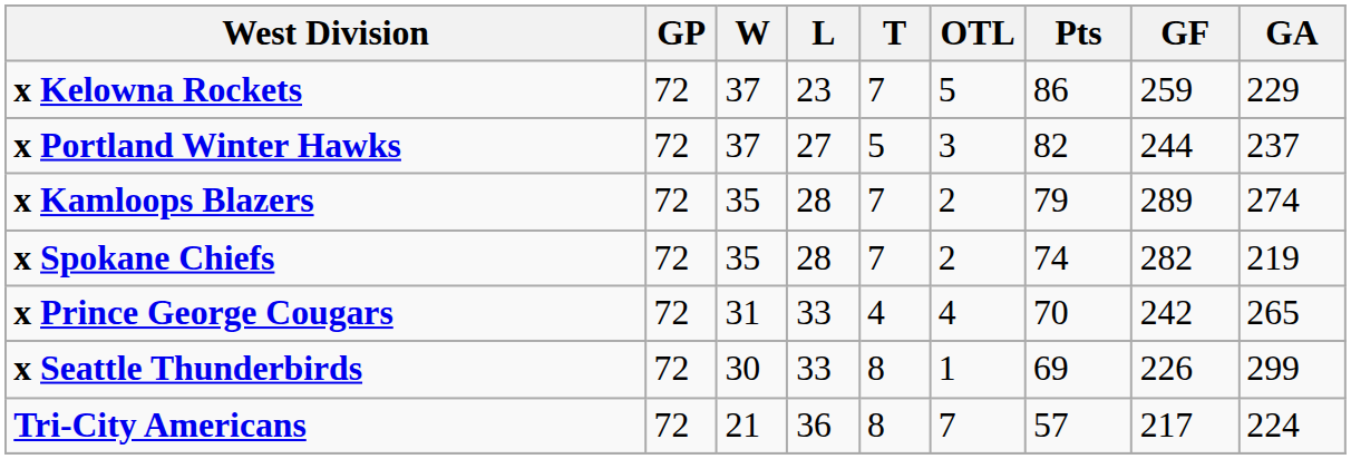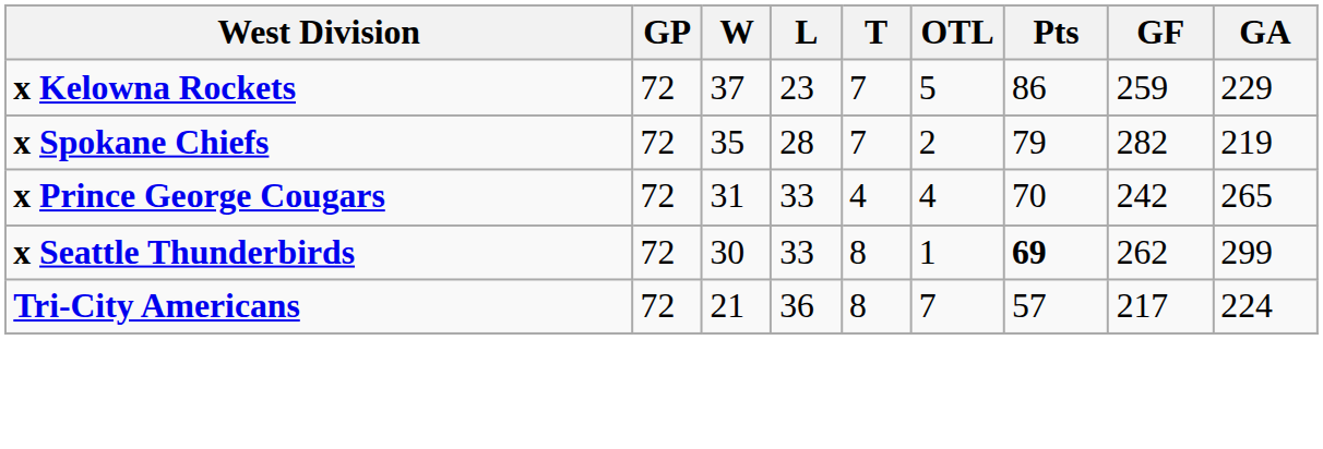 <table class="wikitable">
 <tr>
 <th width="45%">West Division</th>
 <th width="5%">GP</th>
 <th width="5%">W</th>
 <th width="5%">L</th>
 <th width="5%">T</th>
 <th width="5%">OTL</th>
 <th width="7.5%">Pts</th>
 <th width="7.5%">GF</th>
 <th width="7.5%">GA</th>
 </tr>
 <tr>
 <td><strong>x <a href='#'>Kelowna Rockets</a></strong></td>
 <td>72</td>
 <td>37</td>
 <td>23</td>
 <td>7</td>
 <td>5</td>
 <td>86</td>
 <td>259</td>
 <td>229</td>
 </tr>
 <tr>
-<td><strong>x <a href='#'>Portland Winter Hawks</a></strong></td>
-<td>72</td>
-<td>37</td>
-<td>27</td>
-<td>5</td>
-<td>3</td>
-<td>82</td>
-<td>244</td>
-<td>237</td>
-</tr>
-<tr>
-<td><strong>x <a href='#'>Kamloops Blazers</a></strong></td>
+<td><strong>x <a href='#'>Spokane Chiefs</a></strong></td>
 <td>72</td>
 <td>35</td>
 <td>28</td>
 <td>7</td>
 <td>2</td>
 <td>79</td>
-<td>289</td>
-<td>274</td>
-</tr>
-<tr>
-<td><strong>x <a href='#'>Spokane Chiefs</a></strong></td>
-<td>72</td>
-<td>35</td>
-<td>28</td>
-<td>7</td>
-<td>2</td>
-<td>74</td>
 <td>282</td>
 <td>219</td>
 </tr>
 <tr>
 <td><strong>x <a href='#'>Prince George Cougars</a></strong></td>
 <td>72</td>
 <td>31</td>
 <td>33</td>
 <td>4</td>
 <td>4</td>
 <td>70</td>
 <td>242</td>
 <td>265</td>
 </tr>
 <tr>
 <td><strong>x <a href='#'>Seattle Thunderbirds</a></strong></td>
 <td>72</td>
 <td>30</td>
 <td>33</td>
 <td>8</td>
 <td>1</td>
-<td>69</td>
-<td>226</td>
+<td><strong>69</strong></td>
+<td>262</td>
 <td>299</td>
 </tr>
 <tr>
 <td><strong><a href='#'>Tri-City Americans</a></strong></td>
 <td>72</td>
 <td>21</td>
 <td>36</td>
 <td>8</td>
 <td>7</td>
 <td>57</td>
 <td>217</td>
 <td>224</td>
 </tr>
 <tr>
 </tr>
 </table>
